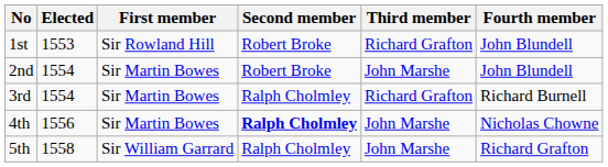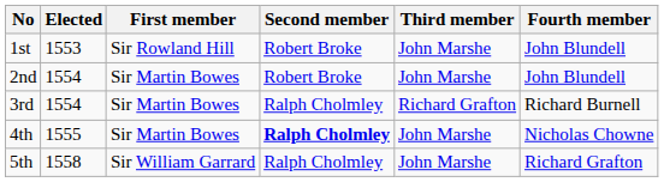 <table class="wikitable">
 <tr>
 <th>No</th>
 <th>Elected</th>
 <th>First member</th>
 <th>Second member</th>
 <th>Third member</th>
 <th>Fourth member</th>
 </tr>
 <tr>
 <td>1st</td>
 <td>1553</td>
 <td>Sir <a href='#'>Rowland Hill</a></td>
 <td><a href='#'>Robert Broke</a></td>
-<td><a href='#'>Richard Grafton</a></td>
+<td><a href='#'>John Marshe</a></td>
 <td><a href='#'>John Blundell</a></td>
 </tr>
 <tr>
 <td>2nd</td>
 <td>1554</td>
 <td>Sir <a href='#'>Martin Bowes</a></td>
 <td><a href='#'>Robert Broke</a></td>
 <td><a href='#'>John Marshe</a></td>
 <td><a href='#'>John Blundell</a></td>
 </tr>
 <tr>
 <td>3rd</td>
 <td>1554</td>
 <td>Sir <a href='#'>Martin Bowes</a></td>
 <td><a href='#'>Ralph Cholmley</a></td>
 <td><a href='#'>Richard Grafton</a></td>
 <td>Richard Burnell</td>
 </tr>
 <tr>
 <td>4th</td>
-<td>1556</td>
+<td>1555</td>
 <td>Sir <a href='#'>Martin Bowes</a></td>
 <td><strong><a href='#'>Ralph Cholmley</a></strong></td>
 <td><a href='#'>John Marshe</a></td>
 <td><a href='#'>Nicholas Chowne</a></td>
 </tr>
 <tr>
 <td>5th</td>
 <td>1558</td>
 <td>Sir <a href='#'>William Garrard</a></td>
 <td><a href='#'>Ralph Cholmley</a></td>
 <td><a href='#'>John Marshe</a></td>
 <td><a href='#'>Richard Grafton</a></td>
 </tr>
 </table>
